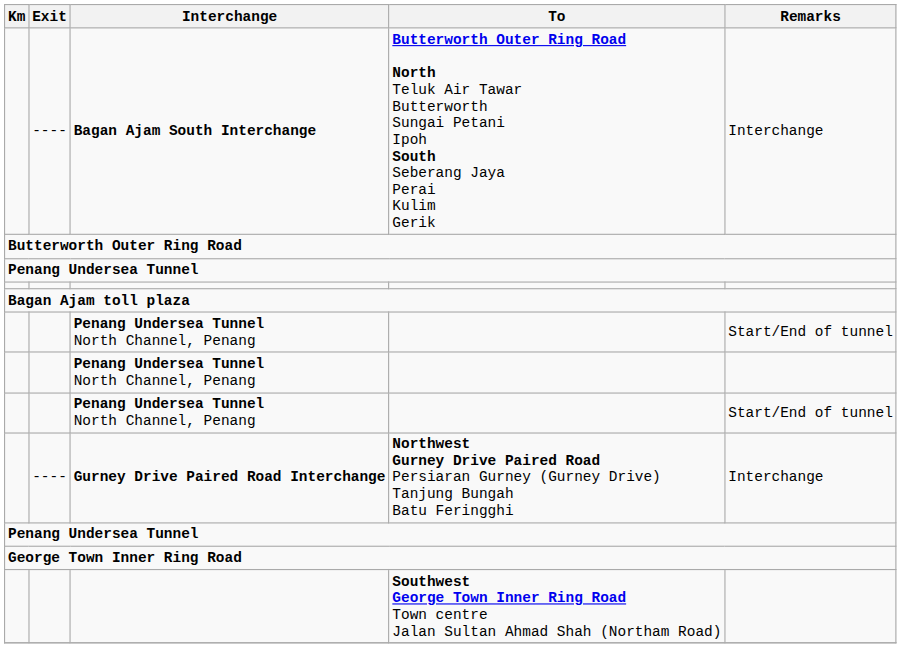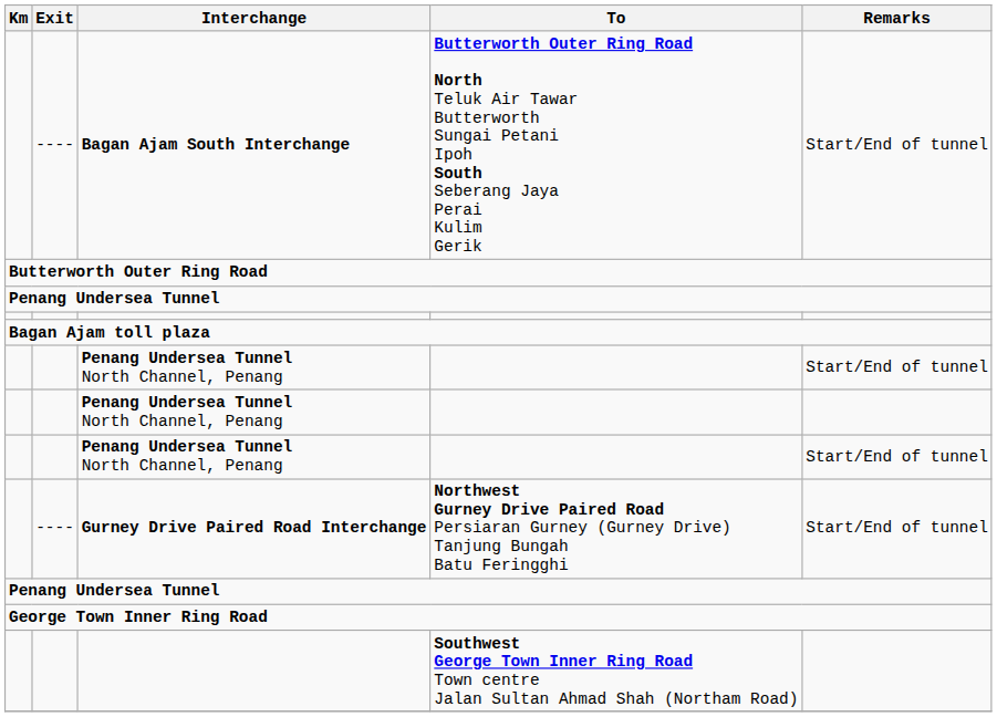 <table class="wikitable">
 <tr>
 <th>Km</th>
 <th>Exit</th>
 <th>Interchange</th>
 <th>To</th>
 <th>Remarks</th>
 </tr>
 <tr>
 <td></td>
 <td>----</td>
 <td><strong>Bagan Ajam South Interchange</strong></td>
 <td> <strong><a href='#'>Butterworth Outer Ring Road</a></strong><br><br><strong>North</strong><br>Teluk Air Tawar<br>Butterworth<br>Sungai Petani<br>Ipoh<br><strong>South</strong><br>Seberang Jaya<br>Perai<br>Kulim<br>Gerik<br></td>
-<td>Interchange</td>
+<td>Start/End of tunnel</td>
 </tr>
 <tr>
 <td style="width:600px" colspan="6" style="text-align:center; background:green;"><strong><span> Butterworth Outer Ring Road</span></strong></td>
 </tr>
 <tr>
 <td style="width:600px" colspan="6" style="text-align:center; background:orange;"><strong><span> Penang Undersea Tunnel</span></strong></td>
 </tr>
 <tr>
 <td></td>
 <td></td>
 <td></td>
 <td></td>
 <td></td>
 </tr>
 <tr>
 <td style="width:600px" colspan="6" style="text-align:center; background:green;"><strong><span>Bagan Ajam toll plaza</span></strong></td>
 </tr>
 <tr>
 <td></td>
 <td></td>
 <td><strong>Penang Undersea Tunnel</strong><br>North Channel, Penang</td>
 <td></td>
 <td>Start/End of tunnel</td>
 </tr>
 <tr>
 <td></td>
 <td></td>
 <td><strong>Penang Undersea Tunnel</strong><br>North Channel, Penang</td>
 <td></td>
 <td></td>
 </tr>
 <tr>
 <td></td>
 <td></td>
 <td><strong>Penang Undersea Tunnel</strong><br>North Channel, Penang</td>
 <td></td>
 <td>Start/End of tunnel</td>
 </tr>
 <tr>
 <td></td>
 <td>----</td>
 <td><strong>Gurney Drive Paired Road Interchange</strong></td>
 <td><strong>Northwest</strong><br><strong>Gurney Drive Paired Road</strong><br>Persiaran Gurney (Gurney Drive)<br>Tanjung Bungah<br>Batu Feringghi</td>
-<td>Interchange</td>
+<td>Start/End of tunnel</td>
 </tr>
 <tr>
 <td style="width:600px" colspan="6" style="text-align:center; background:orange;"><strong><span> Penang Undersea Tunnel</span></strong></td>
 </tr>
 <tr>
 <td style="width:600px" colspan="6" style="text-align:center; background:blue;"><strong><span>George Town Inner Ring Road</span></strong></td>
 </tr>
 <tr>
 <td></td>
 <td></td>
 <td></td>
 <td><strong>Southwest</strong><br><strong><a href='#'>George Town Inner Ring Road</a></strong><br>Town centre<br>Jalan Sultan Ahmad Shah (Northam Road)</td>
 <td></td>
 </tr>
 <tr>
 </tr>
 </table>
